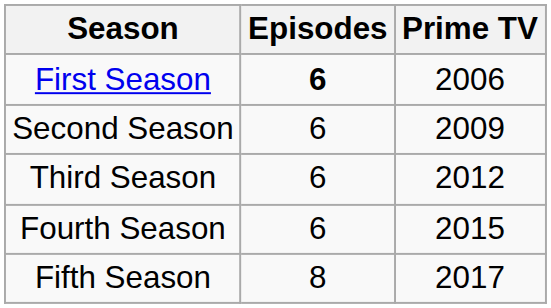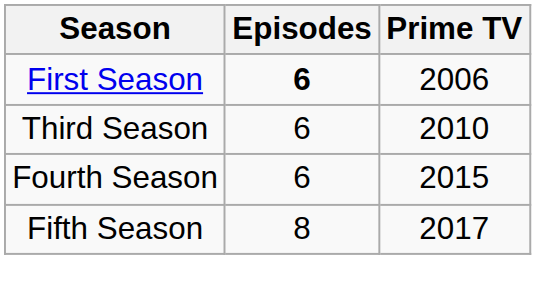 <table class="wikitable" style="text-align:center">
 <tr>
 <th>Season</th>
 <th>Episodes</th>
 <th>Prime TV</th>
 </tr>
 <tr>
 <td><a href='#'>First Season</a></td>
 <td><strong>6</strong></td>
 <td>2006</td>
 </tr>
 <tr>
-<td L'Onore e il Rispetto (season 2)>Second Season</td>
-<td>6</td>
-<td>2009</td>
-</tr>
-<tr>
 <td L'Onore e il Rispetto (season 3)>Third Season</td>
 <td>6</td>
-<td>2012</td>
+<td>2010</td>
 </tr>
 <tr>
 <td L'Onore e il Rispetto (season 4)>Fourth Season</td>
 <td>6</td>
 <td>2015</td>
 </tr>
 <tr>
 <td L'Onore e il Rispetto (season 5)>Fifth Season</td>
 <td>8</td>
 <td>2017</td>
 </tr>
 </table>
